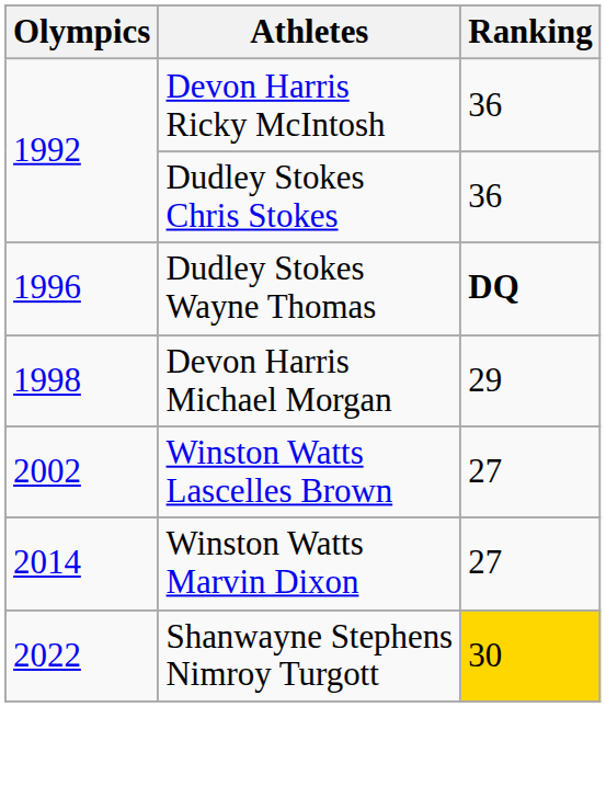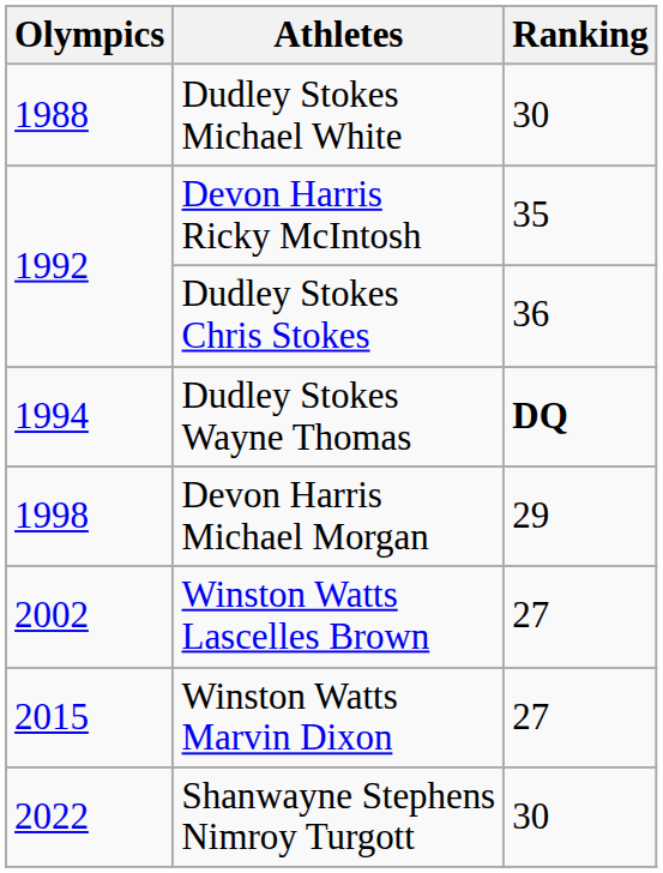 <table class="wikitable">
 <tr>
 <th>Olympics</th>
 <th>Athletes</th>
 <th>Ranking</th>
 </tr>
 <tr>
+<td><a href='#'>1988</a></td>
+<td>Dudley Stokes<br>Michael White</td>
+<td>30</td>
+</tr>
+<tr>
 <td rowspan=2><a href='#'>1992</a></td>
 <td><a href='#'>Devon Harris</a><br>Ricky McIntosh</td>
-<td>36</td>
+<td>35</td>
 </tr>
 <tr>
 <td>Dudley Stokes<br><a href='#'>Chris Stokes</a></td>
 <td>36</td>
 </tr>
 <tr>
-<td><a href='#'>1996</a></td>
+<td><a href='#'>1994</a></td>
 <td>Dudley Stokes<br>Wayne Thomas</td>
 <td><strong>DQ</strong></td>
 </tr>
 <tr>
 <td><a href='#'>1998</a></td>
 <td>Devon Harris<br>Michael Morgan</td>
 <td>29</td>
 </tr>
 <tr>
 <td><a href='#'>2002</a></td>
 <td><a href='#'>Winston Watts</a><br><a href='#'>Lascelles Brown</a></td>
 <td>27</td>
 </tr>
 <tr>
-<td><a href='#'>2014</a></td>
+<td><a href='#'>2015</a></td>
 <td>Winston Watts<br><a href='#'>Marvin Dixon</a></td>
 <td>27</td>
 </tr>
 <tr>
 <td><a href='#'>2022</a></td>
 <td>Shanwayne Stephens<br>Nimroy Turgott</td>
-<td style="background: gold;">30</td>
+<td>30</td>
 </tr>
 </table>
